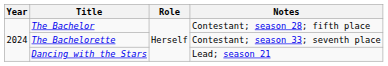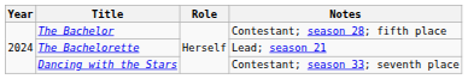 <table class="wikitable sortable">
 <tr>
 <th>Year</th>
 <th>Title</th>
 <th>Role</th>
 <th class="unsortable">Notes</th>
 </tr>
 <tr>
 <td rowspan="3">2024</td>
 <td><a href='#'><em>The Bachelor</em></a></td>
 <td rowspan="3">Herself</td>
 <td>Contestant; <a href='#'>season 28</a>; fifth place</td>
 </tr>
 <tr>
 <td><a href='#'><em>The Bachelorette</em></a></td>
-<td>Contestant; <a href='#'>season 33</a>; seventh place</td>
+<td>Lead; <a href='#'>season 21</a></td>
 </tr>
 <tr>
 <td><em><a href='#'>Dancing with the Stars</a></em></td>
-<td>Lead; <a href='#'>season 21</a></td>
+<td>Contestant; <a href='#'>season 33</a>; seventh place</td>
 </tr>
 </table>
